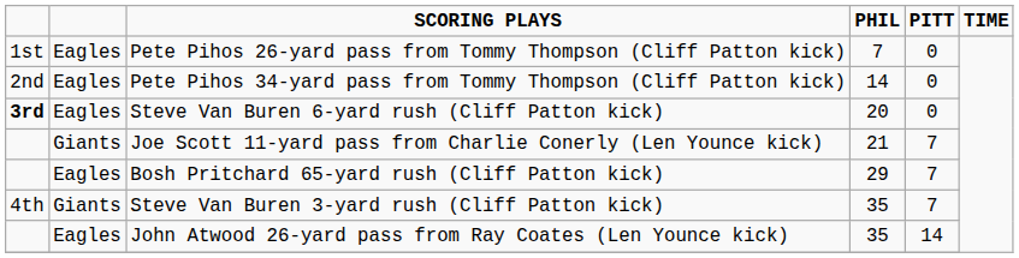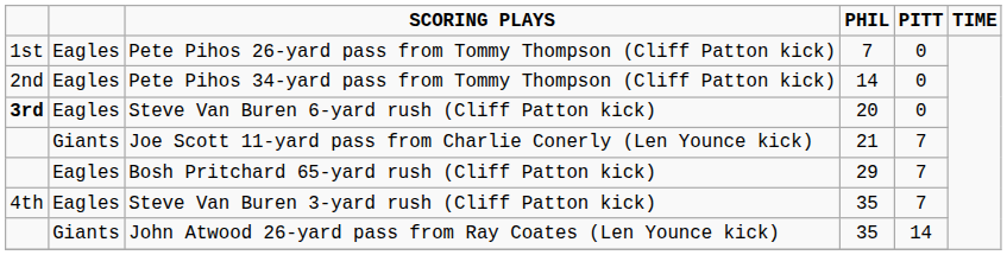 <table class="wikitable">
 <tr align=center>
 <td></td>
 <td></td>
 <td><strong>SCORING PLAYS</strong></td>
 <td><strong>PHIL</strong></td>
 <td><strong>PITT</strong></td>
 <td><strong>TIME</strong></td>
 </tr>
 <tr align=left>
 <td>1st</td>
 <td>Eagles</td>
 <td>Pete Pihos 26-yard pass from Tommy Thompson (Cliff Patton kick)</td>
 <td - align="center">7</td>
 <td - align="center">0</td>
 </tr>
 <tr align=left>
 <td>2nd</td>
 <td>Eagles</td>
 <td>Pete Pihos 34-yard pass from Tommy Thompson (Cliff Patton kick)</td>
 <td - align="center">14</td>
 <td - align="center">0</td>
 </tr>
 <tr align=left>
 <td><strong>3rd</strong></td>
 <td>Eagles</td>
 <td>Steve Van Buren 6-yard rush (Cliff Patton kick)</td>
 <td - align="center">20</td>
 <td - align="center">0</td>
 </tr>
 <tr align=left>
 <td></td>
 <td>Giants</td>
 <td>Joe Scott 11-yard pass from Charlie Conerly (Len Younce kick)</td>
 <td - align="center">21</td>
 <td - align="center">7</td>
 </tr>
 <tr align=left>
 <td></td>
 <td>Eagles</td>
 <td>Bosh Pritchard 65-yard rush  (Cliff Patton kick)</td>
 <td - align="center">29</td>
 <td - align="center">7</td>
 </tr>
 <tr align=left>
 <td>4th</td>
-<td>Giants</td>
+<td>Eagles</td>
 <td>Steve Van Buren 3-yard rush (Cliff Patton kick)</td>
 <td - align="center">35</td>
 <td - align="center">7</td>
 </tr>
 <tr align=left>
 <td></td>
-<td>Eagles</td>
+<td>Giants</td>
 <td>John Atwood 26-yard pass from Ray Coates (Len Younce kick)</td>
 <td - align="center">35</td>
 <td - align="center">14</td>
 </tr>
 <tr align=left>
 </tr>
 </table>
